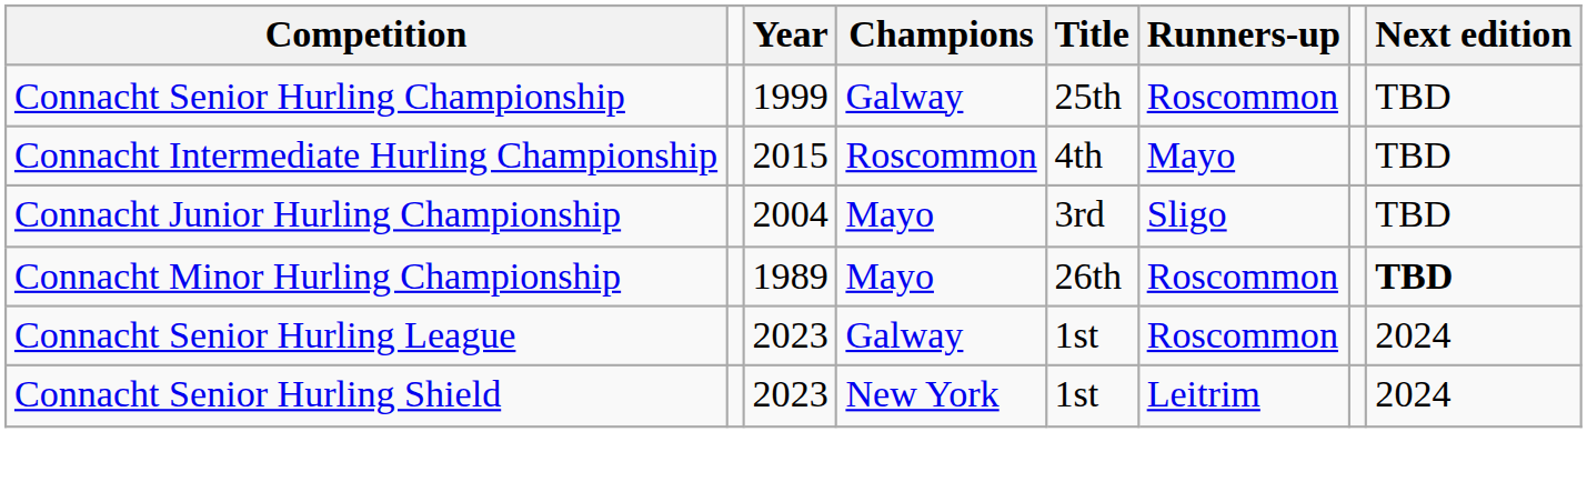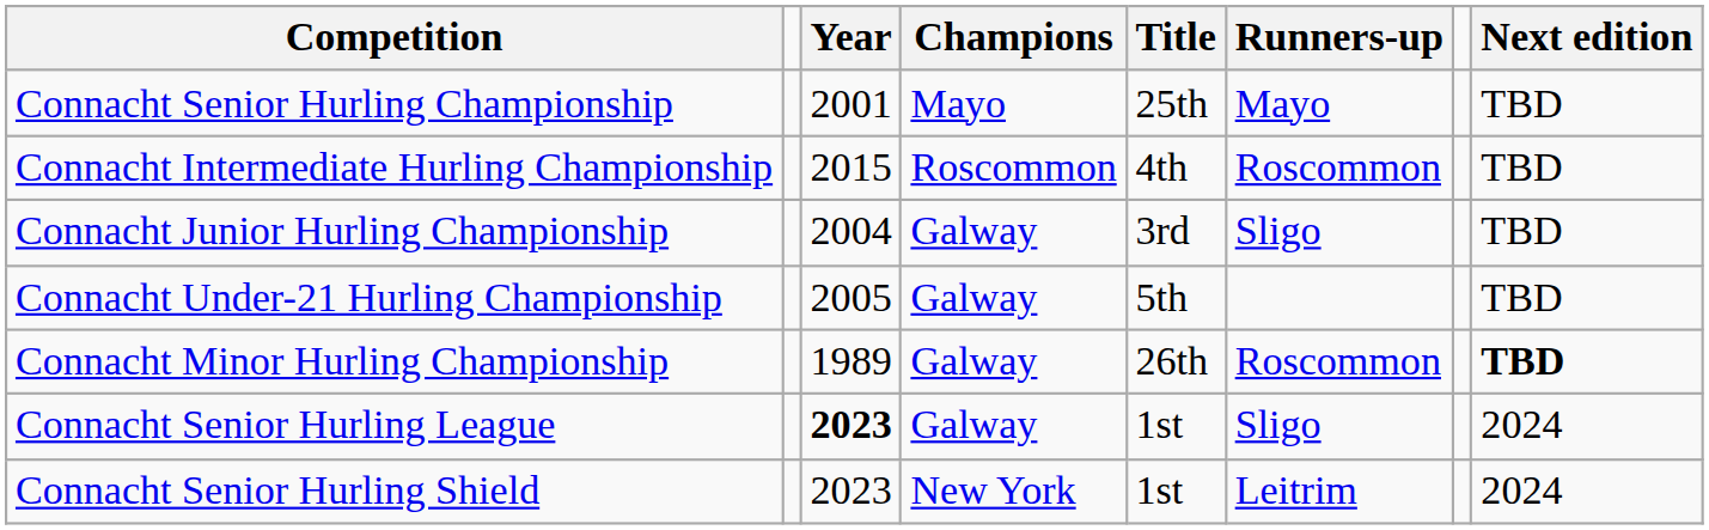 <table class="wikitable sortable">
 <tr>
 <th>Competition</th>
 <td></td>
 <th>Year</th>
 <th>Champions</th>
 <th>Title</th>
 <th>Runners-up</th>
 <td></td>
 <th>Next edition</th>
 </tr>
 <tr>
 <td><a href='#'>Connacht Senior Hurling Championship</a></td>
 <td></td>
-<td>1999</td>
-<td> <a href='#'>Galway</a></td>
+<td>2001</td>
+<td> <a href='#'>Mayo</a></td>
 <td>25th</td>
-<td> <a href='#'>Roscommon</a></td>
+<td> <a href='#'>Mayo</a></td>
 <td></td>
 <td>TBD</td>
 </tr>
 <tr>
 <td><a href='#'>Connacht Intermediate Hurling Championship</a></td>
 <td></td>
 <td>2015</td>
 <td> <a href='#'>Roscommon</a></td>
 <td>4th</td>
-<td> <a href='#'>Mayo</a></td>
+<td> <a href='#'>Roscommon</a></td>
 <td></td>
 <td>TBD</td>
 </tr>
 <tr>
 <td><a href='#'>Connacht Junior Hurling Championship</a></td>
 <td></td>
 <td>2004</td>
-<td> <a href='#'>Mayo</a></td>
+<td> <a href='#'>Galway</a></td>
 <td>3rd</td>
 <td> <a href='#'>Sligo</a></td>
+<td></td>
+<td>TBD</td>
+</tr>
+<tr>
+<td><a href='#'>Connacht Under-21 Hurling Championship</a></td>
+<td></td>
+<td>2005</td>
+<td> <a href='#'>Galway</a></td>
+<td>5th</td>
+<td></td>
 <td></td>
 <td>TBD</td>
 </tr>
 <tr>
 <td><a href='#'>Connacht Minor Hurling Championship</a></td>
 <td></td>
 <td>1989</td>
-<td> <a href='#'>Mayo</a></td>
+<td> <a href='#'>Galway</a></td>
 <td>26th</td>
 <td> <a href='#'>Roscommon</a></td>
 <td></td>
 <td><strong>TBD</strong></td>
 </tr>
 <tr>
 <td><a href='#'>Connacht Senior Hurling League</a></td>
 <td></td>
-<td>2023</td>
+<td><strong>2023</strong></td>
 <td> <a href='#'>Galway</a></td>
 <td>1st</td>
-<td> <a href='#'>Roscommon</a></td>
+<td> <a href='#'>Sligo</a></td>
 <td></td>
 <td>2024</td>
 </tr>
 <tr>
 <td><a href='#'>Connacht Senior Hurling Shield</a></td>
 <td></td>
 <td>2023</td>
 <td> <a href='#'>New York</a></td>
 <td>1st</td>
 <td> <a href='#'>Leitrim</a></td>
 <td></td>
 <td>2024</td>
 </tr>
 </table>
